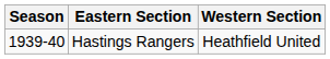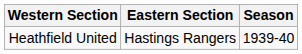 <table class="wikitable" style="text-align: center;">
 <tr>
+<th>Western Section</th>
+<th>Eastern Section</th>
 <th>Season</th>
-<th>Eastern Section</th>
-<th>Western Section</th>
 </tr>
 <tr>
+<td>Heathfield United</td>
+<td>Hastings Rangers</td>
 <td>1939-40</td>
-<td>Hastings Rangers</td>
-<td>Heathfield United</td>
 </tr>
 </table>
